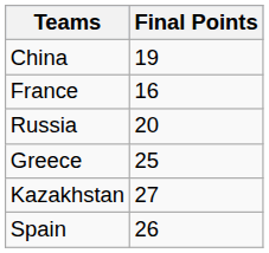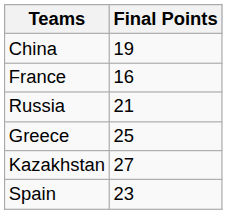 <table class="wikitable sortable">
 <tr style="background:#b0c4de; text-align:center;">
 <th>Teams</th>
 <th>Final Points</th>
 </tr>
 <tr>
 <td>China</td>
 <td>19</td>
 </tr>
 <tr>
 <td>France</td>
 <td>16</td>
 </tr>
 <tr>
 <td>Russia</td>
-<td>20</td>
+<td>21</td>
 </tr>
 <tr>
 <td>Greece</td>
 <td>25</td>
 </tr>
 <tr>
 <td>Kazakhstan</td>
 <td>27</td>
 </tr>
 <tr>
 <td>Spain</td>
-<td>26</td>
+<td>23</td>
 </tr>
 </table>
